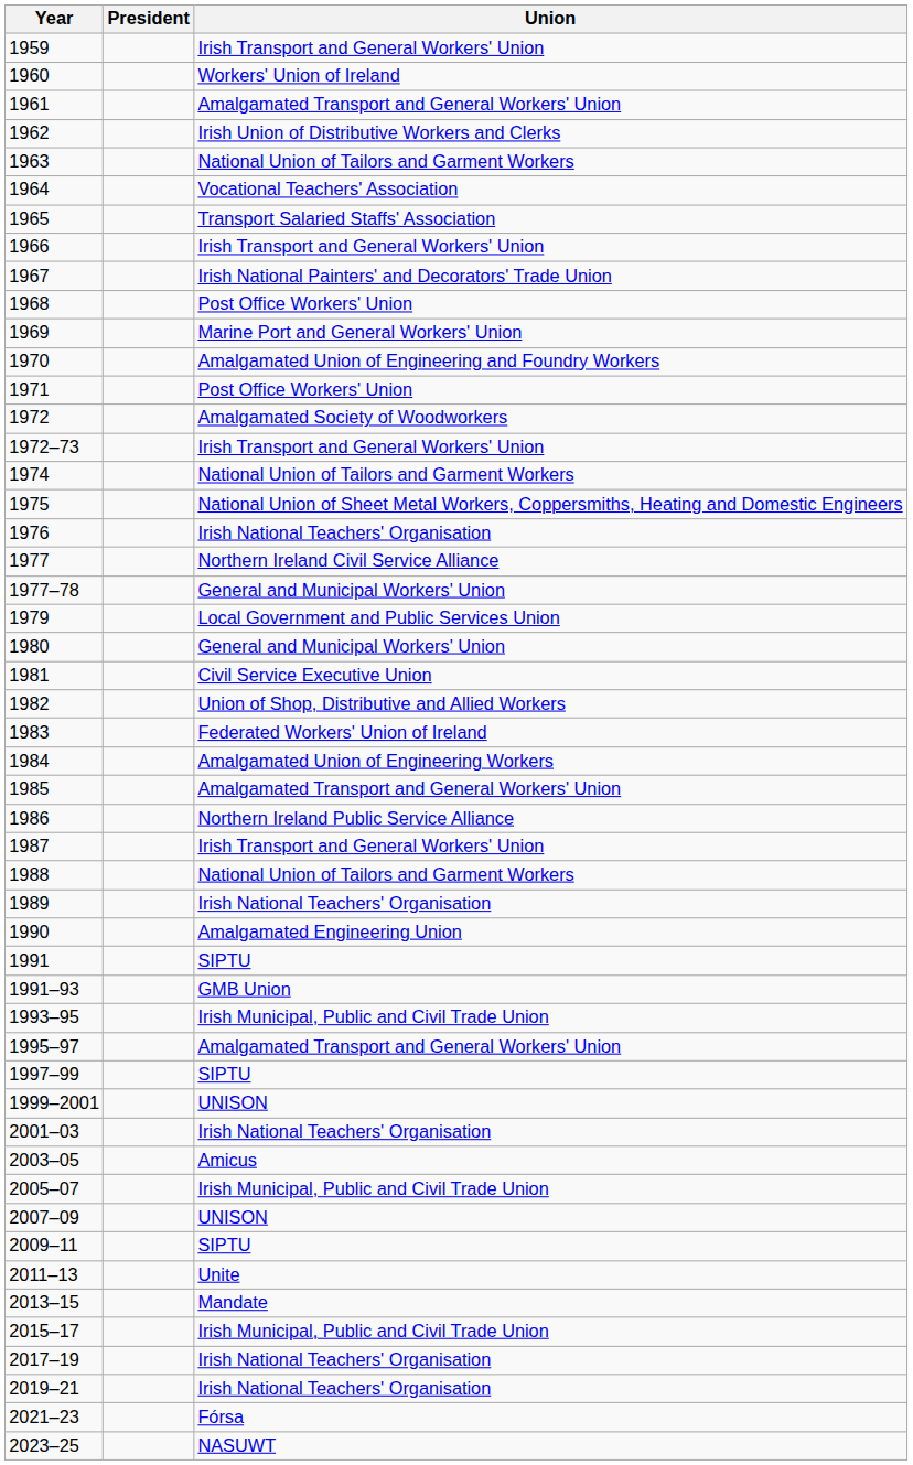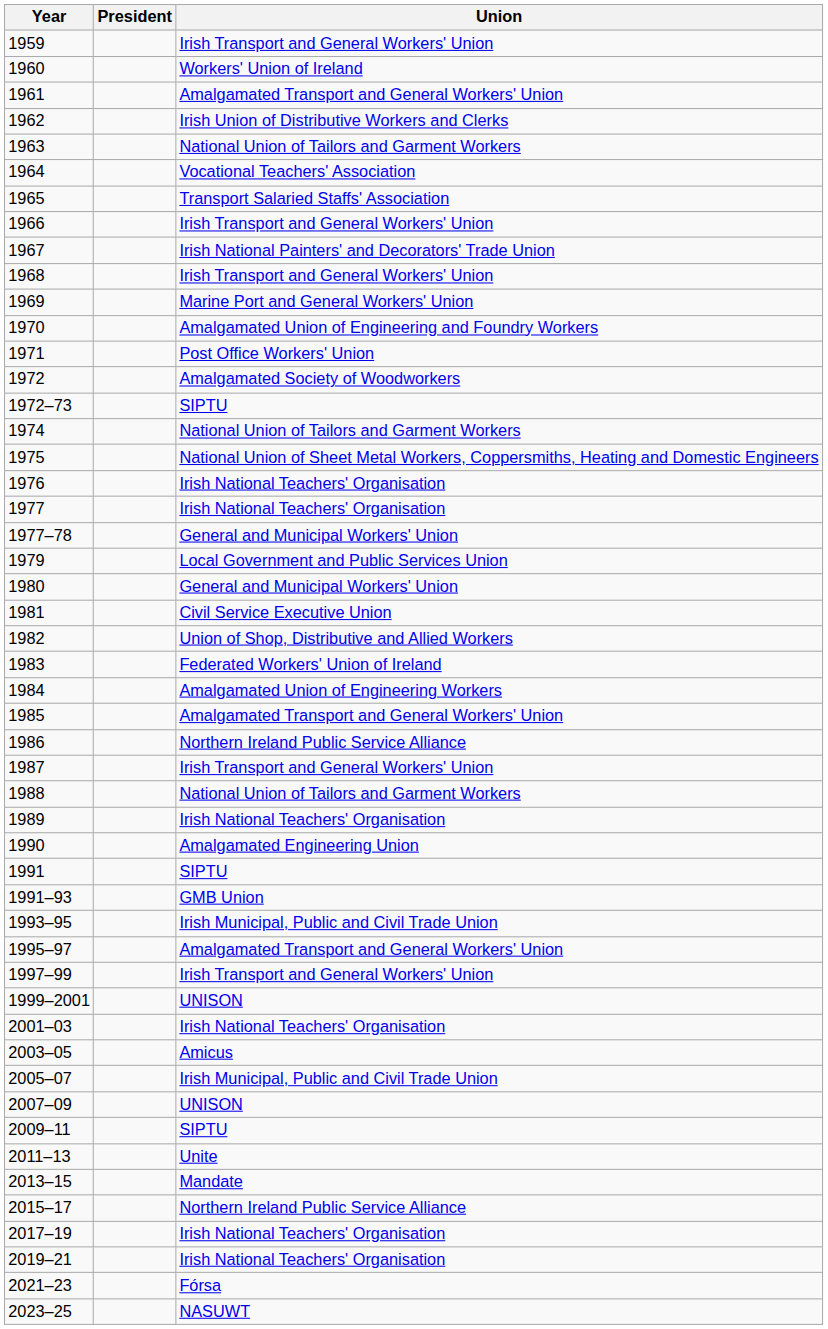 <table class="wikitable sortable">
 <tr>
 <th>Year</th>
 <th>President</th>
 <th>Union</th>
 </tr>
 <tr>
 <td>1959</td>
 <td></td>
 <td><a href='#'>Irish Transport and General Workers' Union</a></td>
 </tr>
 <tr>
 <td>1960</td>
 <td></td>
 <td><a href='#'>Workers' Union of Ireland</a></td>
 </tr>
 <tr>
 <td>1961</td>
 <td></td>
 <td><a href='#'>Amalgamated Transport and General Workers' Union</a></td>
 </tr>
 <tr>
 <td>1962</td>
 <td></td>
 <td><a href='#'>Irish Union of Distributive Workers and Clerks</a></td>
 </tr>
 <tr>
 <td>1963</td>
 <td></td>
 <td><a href='#'>National Union of Tailors and Garment Workers</a></td>
 </tr>
 <tr>
 <td>1964</td>
 <td></td>
 <td><a href='#'>Vocational Teachers' Association</a></td>
 </tr>
 <tr>
 <td>1965</td>
 <td></td>
 <td><a href='#'>Transport Salaried Staffs' Association</a></td>
 </tr>
 <tr>
 <td>1966</td>
 <td></td>
 <td><a href='#'>Irish Transport and General Workers' Union</a></td>
 </tr>
 <tr>
 <td>1967</td>
 <td></td>
 <td><a href='#'>Irish National Painters' and Decorators' Trade Union</a></td>
 </tr>
 <tr>
 <td>1968</td>
 <td></td>
-<td><a href='#'>Post Office Workers' Union</a></td>
+<td><a href='#'>Irish Transport and General Workers' Union</a></td>
 </tr>
 <tr>
 <td>1969</td>
 <td></td>
 <td><a href='#'>Marine Port and General Workers' Union</a></td>
 </tr>
 <tr>
 <td>1970</td>
 <td></td>
 <td><a href='#'>Amalgamated Union of Engineering and Foundry Workers</a></td>
 </tr>
 <tr>
 <td>1971</td>
 <td></td>
 <td><a href='#'>Post Office Workers' Union</a></td>
 </tr>
 <tr>
 <td>1972</td>
 <td></td>
 <td><a href='#'>Amalgamated Society of Woodworkers</a></td>
 </tr>
 <tr>
 <td>1972–73</td>
 <td></td>
-<td><a href='#'>Irish Transport and General Workers' Union</a></td>
+<td><a href='#'>SIPTU</a></td>
 </tr>
 <tr>
 <td>1974</td>
 <td></td>
 <td><a href='#'>National Union of Tailors and Garment Workers</a></td>
 </tr>
 <tr>
 <td>1975</td>
 <td></td>
 <td><a href='#'>National Union of Sheet Metal Workers, Coppersmiths, Heating and Domestic Engineers</a></td>
 </tr>
 <tr>
 <td>1976</td>
 <td></td>
 <td><a href='#'>Irish National Teachers' Organisation</a></td>
 </tr>
 <tr>
 <td>1977</td>
 <td></td>
-<td><a href='#'>Northern Ireland Civil Service Alliance</a></td>
+<td><a href='#'>Irish National Teachers' Organisation</a></td>
 </tr>
 <tr>
 <td>1977–78</td>
 <td></td>
 <td><a href='#'>General and Municipal Workers' Union</a></td>
 </tr>
 <tr>
 <td>1979</td>
 <td></td>
 <td><a href='#'>Local Government and Public Services Union</a></td>
 </tr>
 <tr>
 <td>1980</td>
 <td></td>
 <td><a href='#'>General and Municipal Workers' Union</a></td>
 </tr>
 <tr>
 <td>1981</td>
 <td></td>
 <td><a href='#'>Civil Service Executive Union</a></td>
 </tr>
 <tr>
 <td>1982</td>
 <td></td>
 <td><a href='#'>Union of Shop, Distributive and Allied Workers</a></td>
 </tr>
 <tr>
 <td>1983</td>
 <td></td>
 <td><a href='#'>Federated Workers' Union of Ireland</a></td>
 </tr>
 <tr>
 <td>1984</td>
 <td></td>
 <td><a href='#'>Amalgamated Union of Engineering Workers</a></td>
 </tr>
 <tr>
 <td>1985</td>
 <td></td>
 <td><a href='#'>Amalgamated Transport and General Workers' Union</a></td>
 </tr>
 <tr>
 <td>1986</td>
 <td></td>
 <td><a href='#'>Northern Ireland Public Service Alliance</a></td>
 </tr>
 <tr>
 <td>1987</td>
 <td></td>
 <td><a href='#'>Irish Transport and General Workers' Union</a></td>
 </tr>
 <tr>
 <td>1988</td>
 <td></td>
 <td><a href='#'>National Union of Tailors and Garment Workers</a></td>
 </tr>
 <tr>
 <td>1989</td>
 <td></td>
 <td><a href='#'>Irish National Teachers' Organisation</a></td>
 </tr>
 <tr>
 <td>1990</td>
 <td></td>
 <td><a href='#'>Amalgamated Engineering Union</a></td>
 </tr>
 <tr>
 <td>1991</td>
 <td></td>
 <td><a href='#'>SIPTU</a></td>
 </tr>
 <tr>
 <td>1991–93</td>
 <td></td>
 <td><a href='#'>GMB Union</a></td>
 </tr>
 <tr>
 <td>1993–95</td>
 <td></td>
 <td><a href='#'>Irish Municipal, Public and Civil Trade Union</a></td>
 </tr>
 <tr>
 <td>1995–97</td>
 <td></td>
 <td><a href='#'>Amalgamated Transport and General Workers' Union</a></td>
 </tr>
 <tr>
 <td>1997–99</td>
 <td></td>
-<td><a href='#'>SIPTU</a></td>
+<td><a href='#'>Irish Transport and General Workers' Union</a></td>
 </tr>
 <tr>
 <td>1999–2001</td>
 <td></td>
 <td><a href='#'>UNISON</a></td>
 </tr>
 <tr>
 <td>2001–03</td>
 <td></td>
 <td><a href='#'>Irish National Teachers' Organisation</a></td>
 </tr>
 <tr>
 <td>2003–05</td>
 <td></td>
 <td><a href='#'>Amicus</a></td>
 </tr>
 <tr>
 <td>2005–07</td>
 <td></td>
 <td><a href='#'>Irish Municipal, Public and Civil Trade Union</a></td>
 </tr>
 <tr>
 <td>2007–09</td>
 <td></td>
 <td><a href='#'>UNISON</a></td>
 </tr>
 <tr>
 <td>2009–11</td>
 <td></td>
 <td><a href='#'>SIPTU</a></td>
 </tr>
 <tr>
 <td>2011–13</td>
 <td></td>
 <td><a href='#'>Unite</a></td>
 </tr>
 <tr>
 <td>2013–15</td>
 <td></td>
 <td><a href='#'>Mandate</a></td>
 </tr>
 <tr>
 <td>2015–17</td>
 <td></td>
-<td><a href='#'>Irish Municipal, Public and Civil Trade Union</a></td>
+<td><a href='#'>Northern Ireland Public Service Alliance</a></td>
 </tr>
 <tr>
 <td>2017–19</td>
 <td></td>
 <td><a href='#'>Irish National Teachers' Organisation</a></td>
 </tr>
 <tr>
 <td>2019–21</td>
 <td></td>
 <td><a href='#'>Irish National Teachers' Organisation</a></td>
 </tr>
 <tr>
 <td>2021–23</td>
 <td></td>
 <td><a href='#'>Fórsa</a></td>
 </tr>
 <tr>
 <td>2023–25</td>
 <td></td>
 <td><a href='#'>NASUWT</a></td>
 </tr>
 </table>
